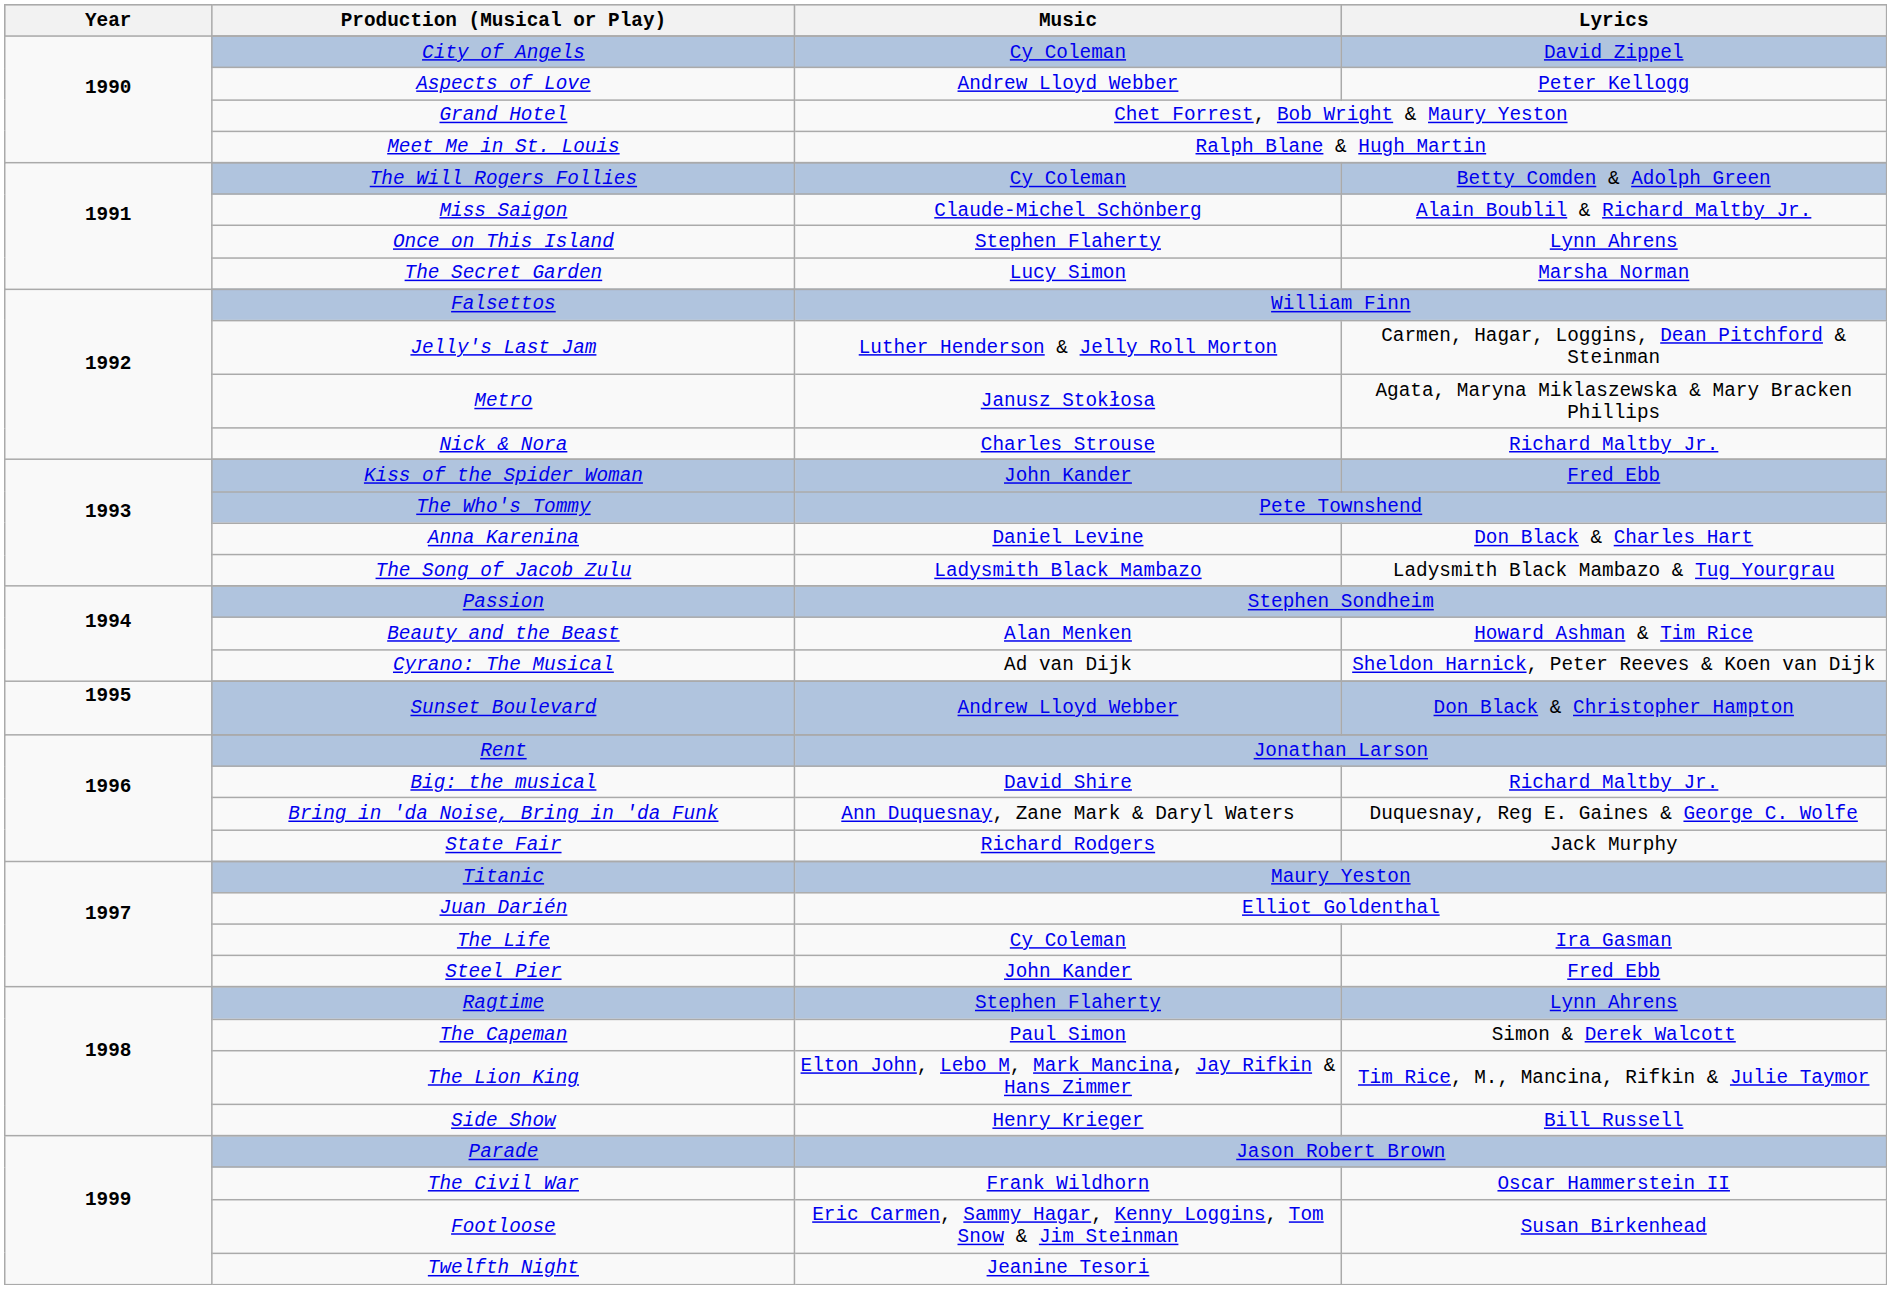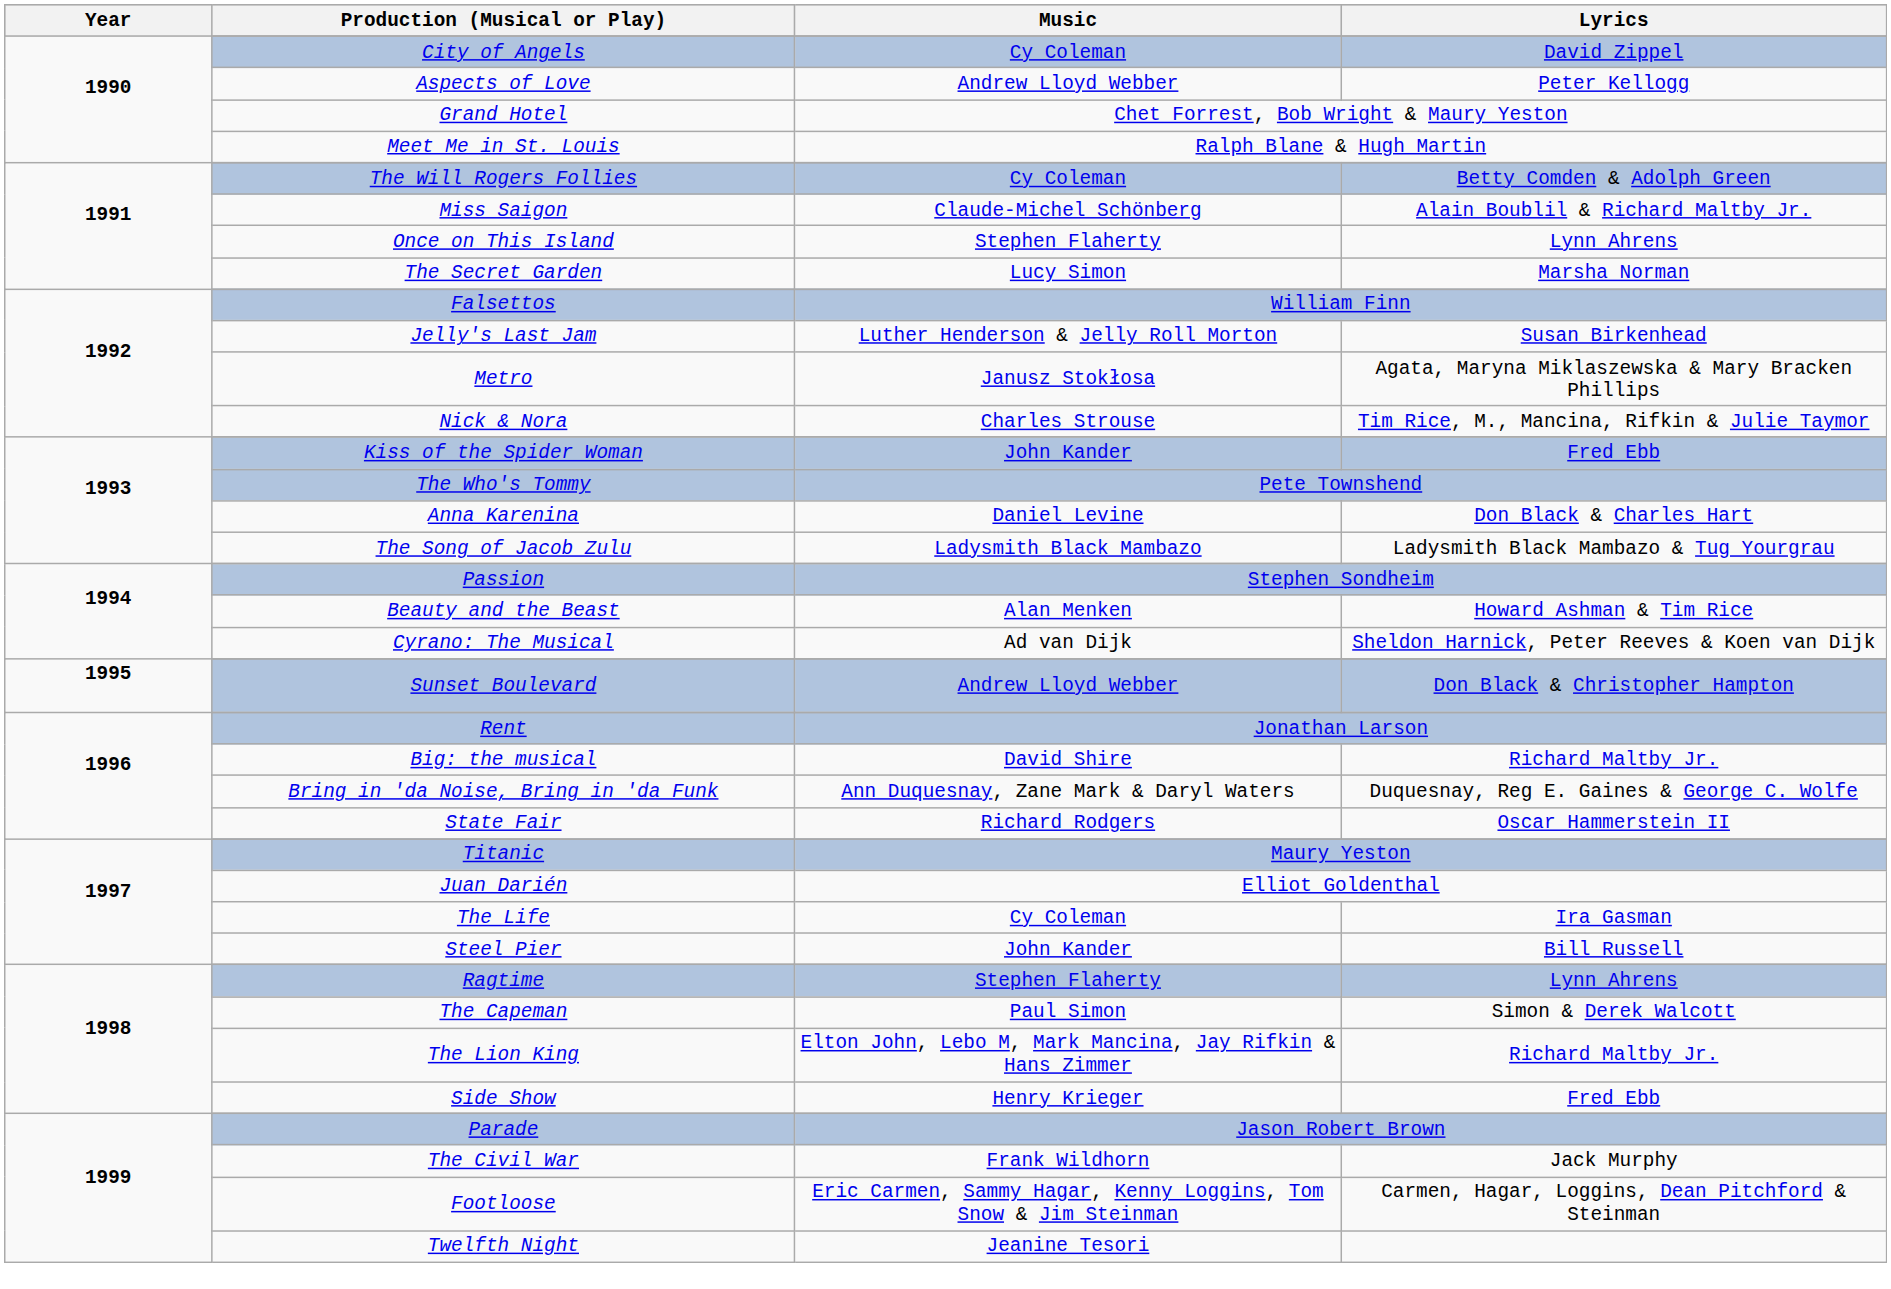 <table class="wikitable" style="width:100%; text-align:center;">
 <tr style="background:#bebebe;">
 <th style="width:11%;">Year</th>
 <th style="width:31%;">Production (Musical or Play)</th>
 <th style="width:29%;">Music</th>
 <th style="width:29%;">Lyrics</th>
 </tr>
 <tr>
 <td rowspan="5" align="center"><strong>1990</strong><br><br></td>
 </tr>
 <tr style="background:#B0C4DE">
 <td><em><a href='#'>City of Angels</a></em></td>
 <td><a href='#'>Cy Coleman</a></td>
 <td><a href='#'>David Zippel</a></td>
 </tr>
 <tr>
 <td><em><a href='#'>Aspects of Love</a></em></td>
 <td><a href='#'>Andrew Lloyd Webber</a></td>
 <td><a href='#'>Peter Kellogg</a></td>
 </tr>
 <tr>
 <td><em><a href='#'>Grand Hotel</a></em></td>
 <td colspan="2"><a href='#'>Chet Forrest</a>, <a href='#'>Bob Wright</a> & <a href='#'>Maury Yeston</a></td>
 </tr>
 <tr>
 <td><em><a href='#'>Meet Me in St. Louis</a></em></td>
 <td colspan="2"><a href='#'>Ralph Blane</a> & <a href='#'>Hugh Martin</a></td>
 </tr>
 <tr>
 <td rowspan="5" align="center"><strong>1991</strong><br><br></td>
 </tr>
 <tr style="background:#B0C4DE">
 <td><em><a href='#'>The Will Rogers Follies</a></em></td>
 <td><a href='#'>Cy Coleman</a></td>
 <td><a href='#'>Betty Comden</a> & <a href='#'>Adolph Green</a></td>
 </tr>
 <tr>
 <td><em><a href='#'>Miss Saigon</a></em></td>
 <td><a href='#'>Claude-Michel Schönberg</a></td>
 <td><a href='#'>Alain Boublil</a> & <a href='#'>Richard Maltby Jr.</a></td>
 </tr>
 <tr>
 <td><em><a href='#'>Once on This Island</a></em></td>
 <td><a href='#'>Stephen Flaherty</a></td>
 <td><a href='#'>Lynn Ahrens</a></td>
 </tr>
 <tr>
 <td><em><a href='#'>The Secret Garden</a></em></td>
 <td><a href='#'>Lucy Simon</a></td>
 <td><a href='#'>Marsha Norman</a></td>
 </tr>
 <tr>
 <td rowspan="5" align="center"><strong>1992</strong><br><br></td>
 </tr>
 <tr style="background:#B0C4DE">
 <td><em><a href='#'>Falsettos</a></em></td>
 <td colspan="2"><a href='#'>William Finn</a></td>
 </tr>
 <tr>
 <td><em><a href='#'>Jelly's Last Jam</a></em></td>
 <td><a href='#'>Luther Henderson</a> & <a href='#'>Jelly Roll Morton</a></td>
-<td>Carmen, Hagar, Loggins, <a href='#'>Dean Pitchford</a> & Steinman</td>
+<td><a href='#'>Susan Birkenhead</a></td>
 </tr>
 <tr>
 <td><em><a href='#'>Metro</a></em></td>
 <td><a href='#'>Janusz Stokłosa</a></td>
 <td>Agata, Maryna Miklaszewska & Mary Bracken Phillips</td>
 </tr>
 <tr>
 <td><em><a href='#'>Nick & Nora</a></em></td>
 <td><a href='#'>Charles Strouse</a></td>
-<td><a href='#'>Richard Maltby Jr.</a></td>
+<td><a href='#'>Tim Rice</a>, M., Mancina, Rifkin & <a href='#'>Julie Taymor</a></td>
 </tr>
 <tr>
 <td rowspan="5" align="center"><strong>1993</strong><br><br></td>
 </tr>
 <tr style="background:#B0C4DE">
 <td><em><a href='#'>Kiss of the Spider Woman</a></em></td>
 <td><a href='#'>John Kander</a></td>
 <td><a href='#'>Fred Ebb</a></td>
 </tr>
 <tr style="background:#B0C4DE">
 <td><em><a href='#'>The Who's Tommy</a></em></td>
 <td colspan="2"><a href='#'>Pete Townshend</a></td>
 </tr>
 <tr>
 <td><em><a href='#'>Anna Karenina</a></em></td>
 <td><a href='#'>Daniel Levine</a></td>
 <td><a href='#'>Don Black</a> & <a href='#'>Charles Hart</a></td>
 </tr>
 <tr>
 <td><em><a href='#'>The Song of Jacob Zulu</a></em></td>
 <td><a href='#'>Ladysmith Black Mambazo</a></td>
 <td>Ladysmith Black Mambazo & <a href='#'>Tug Yourgrau</a></td>
 </tr>
 <tr>
 <td rowspan="4" align="center"><strong>1994</strong><br><br></td>
 </tr>
 <tr style="background:#B0C4DE">
 <td><em><a href='#'>Passion</a></em></td>
 <td colspan="2"><a href='#'>Stephen Sondheim</a></td>
 </tr>
 <tr>
 <td><em><a href='#'>Beauty and the Beast</a></em></td>
 <td><a href='#'>Alan Menken</a></td>
 <td><a href='#'>Howard Ashman</a> & <a href='#'>Tim Rice</a></td>
 </tr>
 <tr>
 <td><em><a href='#'>Cyrano: The Musical</a></em></td>
 <td>Ad van Dijk</td>
 <td><a href='#'>Sheldon Harnick</a>, Peter Reeves & Koen van Dijk</td>
 </tr>
 <tr>
 <td rowspan="2" align="center"><strong>1995</strong><br><br></td>
 </tr>
 <tr style="background:#B0C4DE">
 <td><em><a href='#'>Sunset Boulevard</a></em></td>
 <td><a href='#'>Andrew Lloyd Webber</a></td>
 <td><a href='#'>Don Black</a> & <a href='#'>Christopher Hampton</a></td>
 </tr>
 <tr>
 <td rowspan="5" align="center"><strong>1996</strong><br><br></td>
 </tr>
 <tr style="background:#B0C4DE">
 <td><em><a href='#'>Rent</a></em></td>
 <td colspan="2"><a href='#'>Jonathan Larson</a></td>
 </tr>
 <tr>
 <td><em><a href='#'>Big: the musical</a></em></td>
 <td><a href='#'>David Shire</a></td>
 <td><a href='#'>Richard Maltby Jr.</a></td>
 </tr>
 <tr>
 <td><em><a href='#'>Bring in 'da Noise, Bring in 'da Funk</a></em></td>
 <td><a href='#'>Ann Duquesnay</a>, Zane Mark & Daryl Waters</td>
 <td>Duquesnay, Reg E. Gaines & <a href='#'>George C. Wolfe</a></td>
 </tr>
 <tr>
 <td><em><a href='#'>State Fair</a></em></td>
 <td><a href='#'>Richard Rodgers</a></td>
-<td>Jack Murphy</td>
+<td><a href='#'>Oscar Hammerstein II</a></td>
 </tr>
 <tr>
 <td rowspan="5" align="center"><strong>1997</strong><br><br></td>
 </tr>
 <tr style="background:#B0C4DE">
 <td><em><a href='#'>Titanic</a></em></td>
 <td colspan="2"><a href='#'>Maury Yeston</a></td>
 </tr>
 <tr>
 <td><em><a href='#'>Juan Darién</a></em></td>
 <td colspan="2"><a href='#'>Elliot Goldenthal</a></td>
 </tr>
 <tr>
 <td><em><a href='#'>The Life</a></em></td>
 <td><a href='#'>Cy Coleman</a></td>
 <td><a href='#'>Ira Gasman</a></td>
 </tr>
 <tr>
 <td><em><a href='#'>Steel Pier</a></em></td>
 <td><a href='#'>John Kander</a></td>
-<td><a href='#'>Fred Ebb</a></td>
+<td><a href='#'>Bill Russell</a></td>
 </tr>
 <tr>
 <td rowspan="5" align="center"><strong>1998</strong><br><br></td>
 </tr>
 <tr style="background:#B0C4DE">
 <td><em><a href='#'>Ragtime</a></em></td>
 <td><a href='#'>Stephen Flaherty</a></td>
 <td><a href='#'>Lynn Ahrens</a></td>
 </tr>
 <tr>
 <td><em><a href='#'>The Capeman</a></em></td>
 <td><a href='#'>Paul Simon</a></td>
 <td>Simon & <a href='#'>Derek Walcott</a></td>
 </tr>
 <tr>
 <td><em><a href='#'>The Lion King</a></em></td>
 <td><a href='#'>Elton John</a>, <a href='#'>Lebo M</a>, <a href='#'>Mark Mancina</a>, <a href='#'>Jay Rifkin</a> & <a href='#'>Hans Zimmer</a></td>
-<td><a href='#'>Tim Rice</a>, M., Mancina, Rifkin & <a href='#'>Julie Taymor</a></td>
+<td><a href='#'>Richard Maltby Jr.</a></td>
 </tr>
 <tr>
 <td><em><a href='#'>Side Show</a></em></td>
 <td><a href='#'>Henry Krieger</a></td>
-<td><a href='#'>Bill Russell</a></td>
+<td><a href='#'>Fred Ebb</a></td>
 </tr>
 <tr>
 <td rowspan="5" align="center"><strong>1999</strong><br><br></td>
 </tr>
 <tr style="background:#B0C4DE">
 <td><em><a href='#'>Parade</a></em></td>
 <td colspan="2"><a href='#'>Jason Robert Brown</a></td>
 </tr>
 <tr>
 <td><em><a href='#'>The Civil War</a></em></td>
 <td><a href='#'>Frank Wildhorn</a></td>
-<td><a href='#'>Oscar Hammerstein II</a></td>
+<td>Jack Murphy</td>
 </tr>
 <tr>
 <td><em><a href='#'>Footloose</a></em></td>
 <td><a href='#'>Eric Carmen</a>, <a href='#'>Sammy Hagar</a>, <a href='#'>Kenny Loggins</a>, <a href='#'>Tom Snow</a> & <a href='#'>Jim Steinman</a></td>
-<td><a href='#'>Susan Birkenhead</a></td>
+<td>Carmen, Hagar, Loggins, <a href='#'>Dean Pitchford</a> & Steinman</td>
 </tr>
 <tr>
 <td><em><a href='#'>Twelfth Night</a></em></td>
 <td><a href='#'>Jeanine Tesori</a></td>
 <td></td>
 </tr>
 </table>
